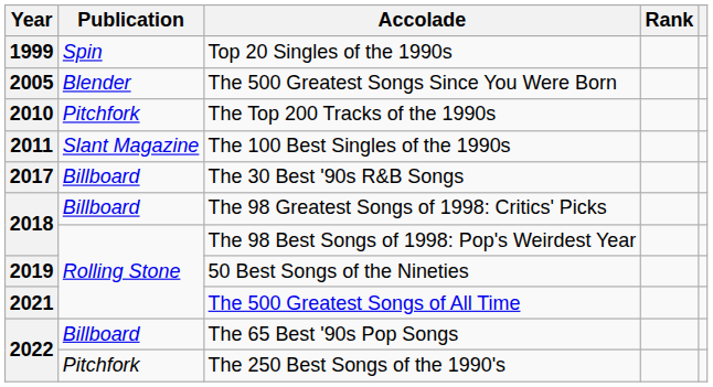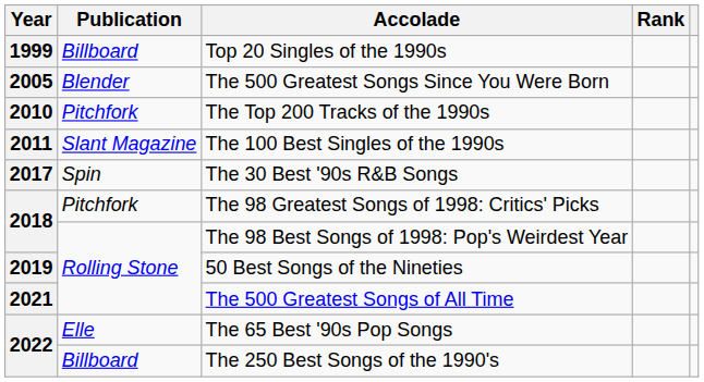 <table class="wikitable sortable plainrowheaders">
 <tr>
 <th scope="col">Year</th>
 <th scope="col">Publication</th>
 <th scope="col">Accolade</th>
 <th scope="col">Rank</th>
 <th scope="col"></th>
 </tr>
 <tr>
 <th scope="row">1999</th>
-<td><em><a href='#'>Spin</a></em></td>
+<td><em><a href='#'>Billboard</a></em></td>
 <td>Top 20 Singles of the 1990s</td>
 <td></td>
 <td></td>
 </tr>
 <tr>
 <th scope="row">2005</th>
 <td><em><a href='#'>Blender</a></em></td>
 <td>The 500 Greatest Songs Since You Were Born</td>
 <td></td>
 <td></td>
 </tr>
 <tr>
 <th scope="row">2010</th>
 <td><em><a href='#'>Pitchfork</a></em></td>
 <td>The Top 200 Tracks of the 1990s</td>
 <td></td>
 <td></td>
 </tr>
 <tr>
 <th scope="row">2011</th>
 <td><em><a href='#'>Slant Magazine</a></em></td>
 <td>The 100 Best Singles of the 1990s</td>
 <td></td>
 <td></td>
 </tr>
 <tr>
 <th scope="row">2017</th>
-<td><em><a href='#'>Billboard</a></em></td>
+<td><em>Spin</em></td>
 <td>The 30 Best '90s R&B Songs</td>
 <td></td>
 <td></td>
 </tr>
 <tr>
 <th scope="row" rowspan="2">2018</th>
-<td><em><a href='#'>Billboard</a></em></td>
+<td><em>Pitchfork</em></td>
 <td>The 98 Greatest Songs of 1998: Critics' Picks</td>
 <td></td>
 <td></td>
 </tr>
 <tr>
 <td rowspan="3"><em><a href='#'>Rolling Stone</a></em></td>
 <td>The 98 Best Songs of 1998: Pop's Weirdest Year</td>
 <td></td>
 <td></td>
 </tr>
 <tr>
 <th scope="row">2019</th>
 <td>50 Best Songs of the Nineties</td>
 <td></td>
 <td></td>
 </tr>
 <tr>
 <th scope="row">2021</th>
 <td><a href='#'>The 500 Greatest Songs of All Time</a></td>
 <td></td>
 <td></td>
 </tr>
 <tr>
 <th scope="row" rowspan="2">2022</th>
-<td><em><a href='#'>Billboard</a></em></td>
+<td><em><a href='#'>Elle</a></em></td>
 <td>The 65 Best '90s Pop Songs</td>
 <td></td>
 <td></td>
 </tr>
 <tr>
-<td><em>Pitchfork</em></td>
+<td><em><a href='#'>Billboard</a></em></td>
 <td>The 250 Best Songs of the 1990's</td>
 <td></td>
 <td></td>
 </tr>
 </table>
